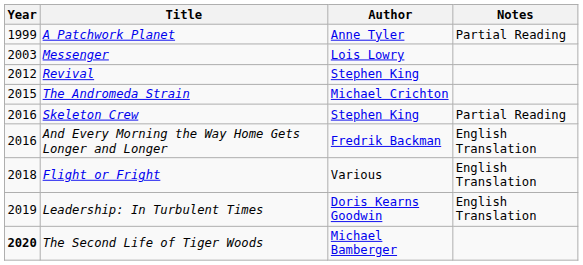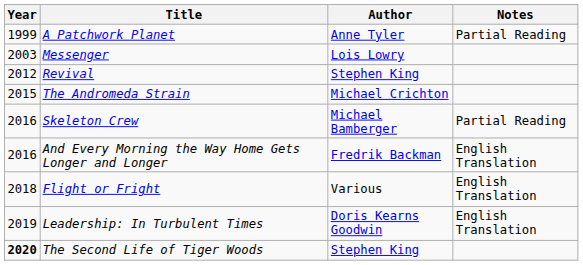 <table class="wikitable sortable">
 <tr>
 <th scope="col">Year</th>
 <th scope="col">Title</th>
 <th scope="col">Author</th>
 <th class="unsortable" scope="col">Notes</th>
 </tr>
 <tr>
 <td>1999</td>
 <td><em><a href='#'>A Patchwork Planet</a></em></td>
 <td><a href='#'>Anne Tyler</a></td>
 <td>Partial Reading</td>
 </tr>
 <tr>
 <td>2003</td>
 <td><em><a href='#'>Messenger</a></em></td>
 <td><a href='#'>Lois Lowry</a></td>
 <td></td>
 </tr>
 <tr>
 <td>2012</td>
 <td><em><a href='#'>Revival</a></em></td>
 <td><a href='#'>Stephen King</a></td>
 <td></td>
 </tr>
 <tr>
 <td>2015</td>
 <td><em><a href='#'>The Andromeda Strain</a></em></td>
 <td><a href='#'>Michael Crichton</a></td>
 <td></td>
 </tr>
 <tr>
 <td>2016</td>
 <td><em><a href='#'>Skeleton Crew</a></em></td>
-<td><a href='#'>Stephen King</a></td>
+<td><a href='#'>Michael Bamberger</a></td>
 <td>Partial Reading</td>
 </tr>
 <tr>
 <td>2016</td>
 <td><em>And Every Morning the Way Home Gets Longer and Longer</em></td>
 <td><a href='#'>Fredrik Backman</a></td>
 <td>English Translation</td>
 </tr>
 <tr>
 <td>2018</td>
 <td><em><a href='#'>Flight or Fright</a></em></td>
 <td>Various</td>
 <td>English Translation</td>
 </tr>
 <tr>
 <td>2019</td>
 <td><em>Leadership: In Turbulent Times</em></td>
 <td><a href='#'>Doris Kearns Goodwin</a></td>
 <td>English Translation</td>
 </tr>
 <tr>
 <td><strong>2020</strong></td>
 <td><em>The Second Life of Tiger Woods</em></td>
-<td><a href='#'>Michael Bamberger</a></td>
+<td><a href='#'>Stephen King</a></td>
 <td></td>
 </tr>
 </table>
